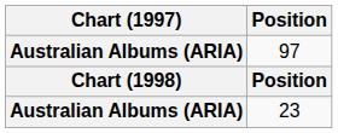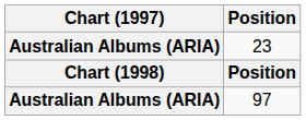 <table class="wikitable plainrowheaders" style="text-align:center">
 <tr>
 <th scope="col">Chart (1997)</th>
 <th scope="col">Position</th>
 </tr>
 <tr>
 <th scope="row">Australian Albums (ARIA)</th>
-<td>97</td>
+<td>23</td>
 </tr>
 <tr>
 <th scope="col">Chart (1998)</th>
 <th scope="col">Position</th>
 </tr>
 <tr>
 <th scope="row">Australian Albums (ARIA)</th>
-<td>23</td>
+<td>97</td>
 </tr>
 </table>
